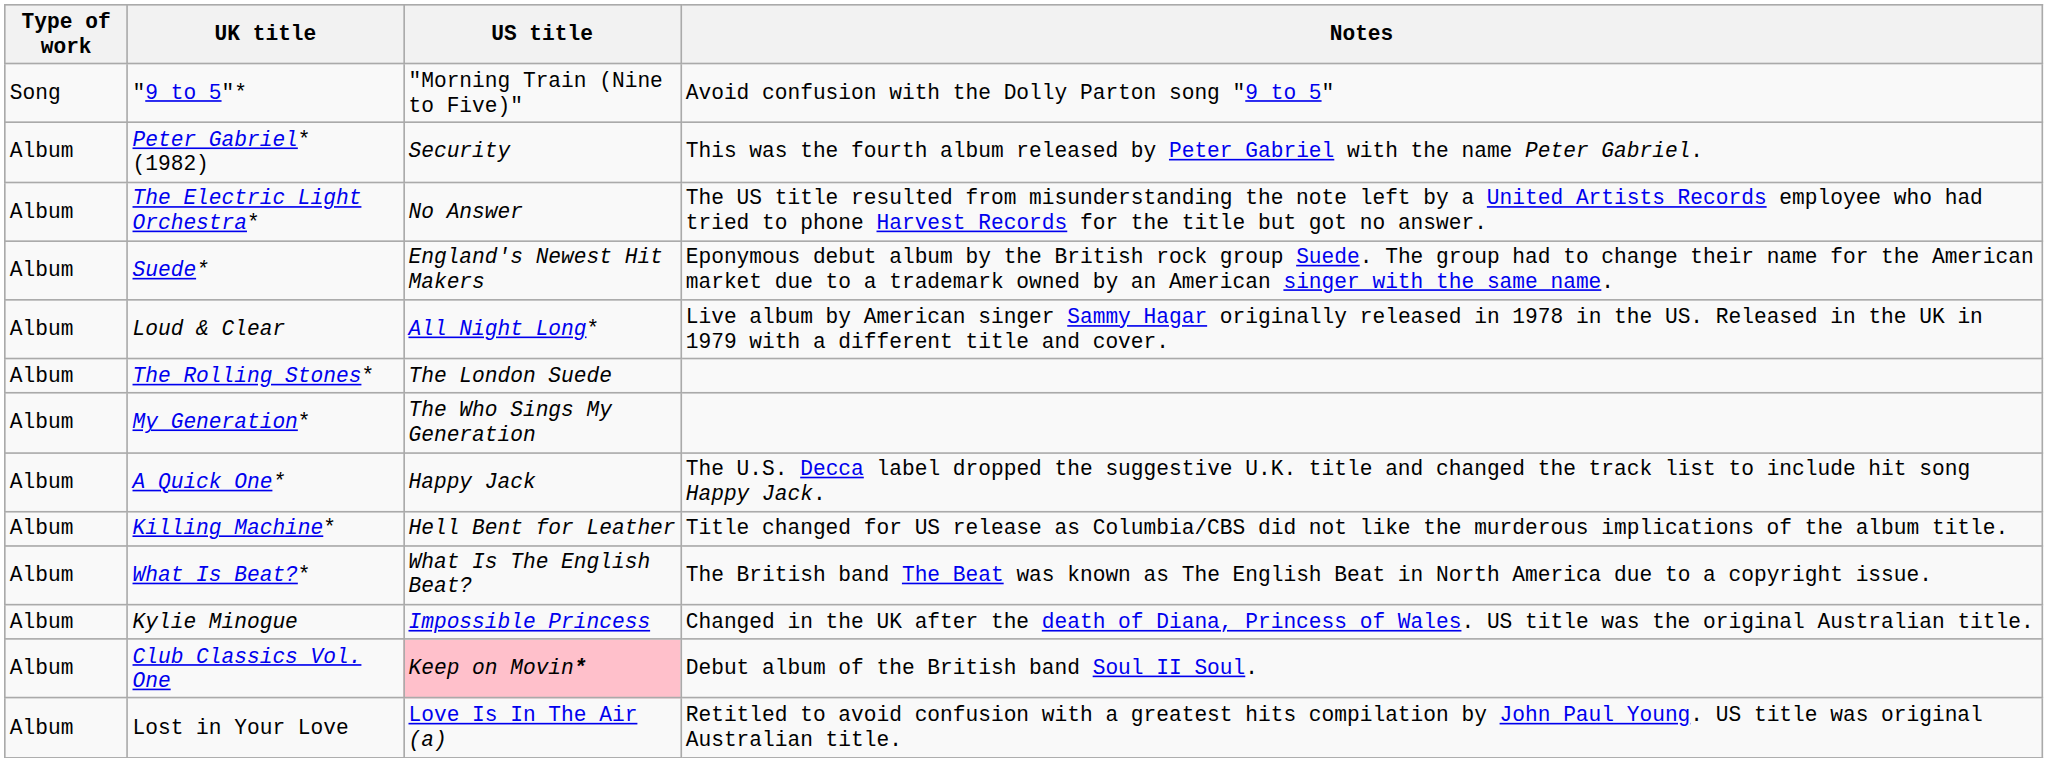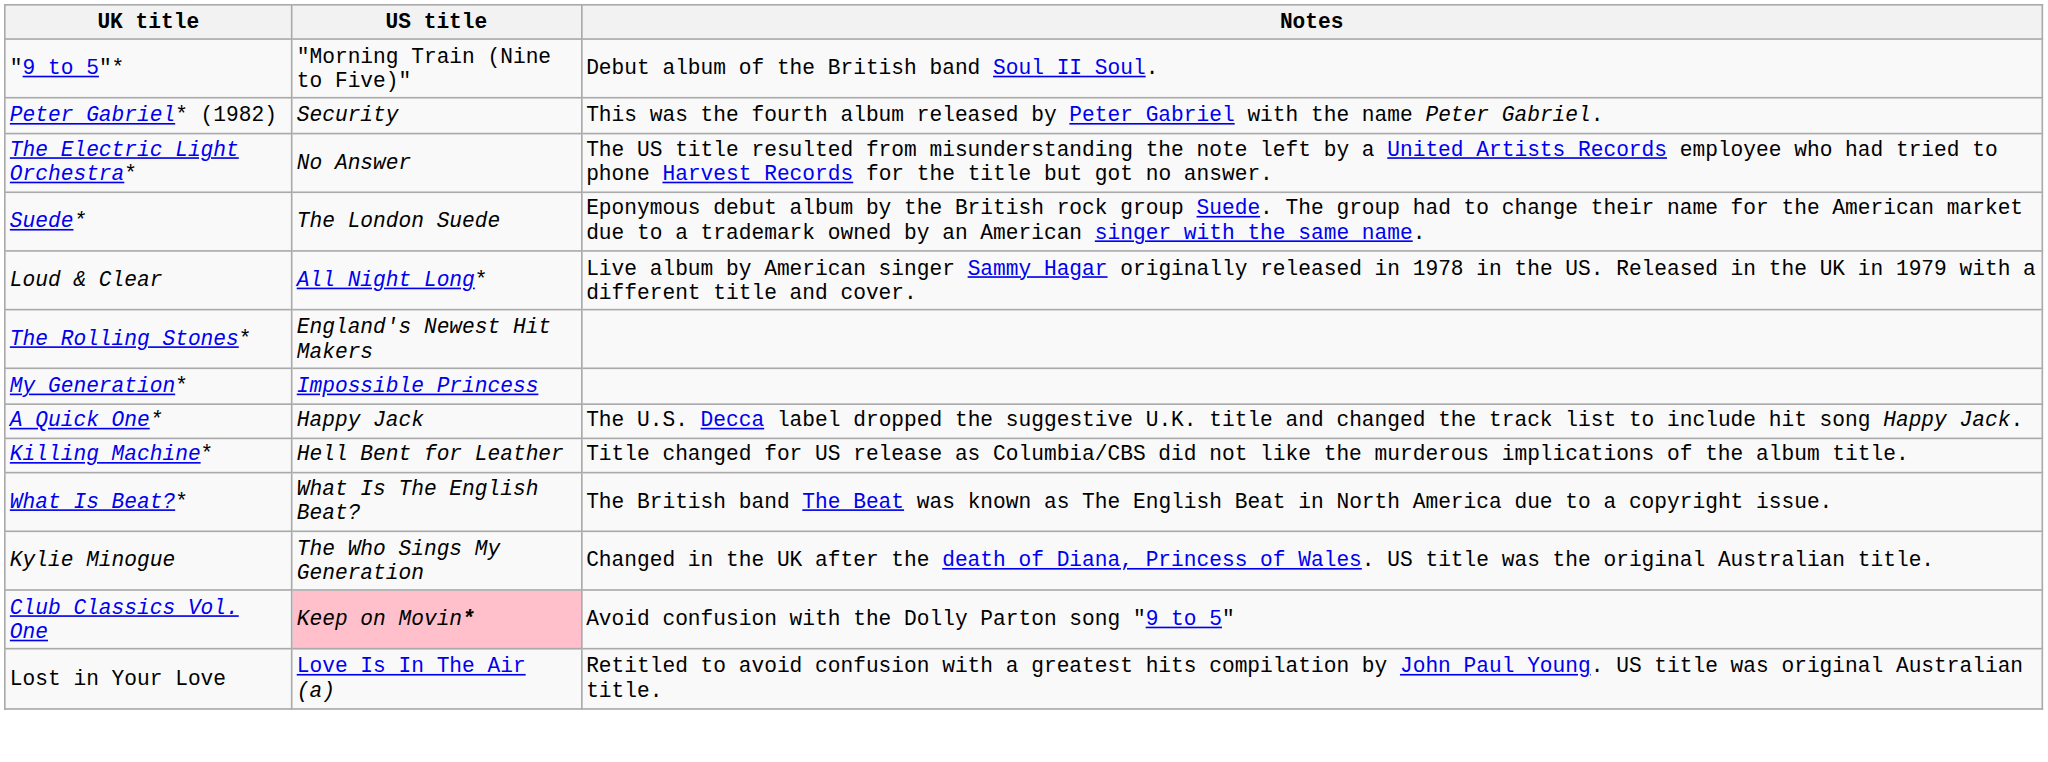 <table class="wikitable sortable">
 <tr>
-<th>Type of work</th>
 <th>UK title</th>
 <th>US title</th>
 <th>Notes</th>
 </tr>
 <tr>
-<td>Song</td>
 <td>"<a href='#'>9 to 5</a>"*</td>
 <td>"Morning Train (Nine to Five)"</td>
-<td>Avoid confusion with the Dolly Parton song "<a href='#'>9 to 5</a>"</td>
+<td>Debut album of the British band <a href='#'>Soul II Soul</a>.</td>
 </tr>
 <tr>
-<td>Album</td>
 <td><em><a href='#'>Peter Gabriel</a></em>* (1982)</td>
 <td><em>Security</em></td>
 <td>This was the fourth album released by <a href='#'>Peter Gabriel</a> with the name <em>Peter Gabriel</em>.</td>
 </tr>
 <tr>
-<td>Album</td>
 <td><em><a href='#'>The Electric Light Orchestra</a></em>*</td>
 <td><em>No Answer</em></td>
 <td>The US title resulted from misunderstanding the note left by a <a href='#'>United Artists Records</a> employee who had tried to phone <a href='#'>Harvest Records</a> for the title but got no answer.</td>
 </tr>
 <tr>
-<td>Album</td>
 <td><em><a href='#'>Suede</a>*</em></td>
-<td><em>England's Newest Hit Makers</em></td>
+<td><em>The London Suede</em></td>
 <td>Eponymous debut album by the British rock group <a href='#'>Suede</a>. The group had to change their name for the American market due to a trademark owned by an American <a href='#'>singer with the same name</a>.</td>
 </tr>
 <tr>
-<td>Album</td>
 <td><em>Loud & Clear</em></td>
 <td><em><a href='#'>All Night Long</a></em>*</td>
 <td>Live album by American singer <a href='#'>Sammy Hagar</a> originally released in 1978 in the US. Released in the UK in 1979 with a different title and cover.</td>
 </tr>
 <tr>
-<td>Album</td>
 <td><em><a href='#'>The Rolling Stones</a></em>*</td>
-<td><em>The London Suede</em></td>
+<td><em>England's Newest Hit Makers</em></td>
 <td></td>
 </tr>
 <tr>
-<td>Album</td>
 <td><em><a href='#'>My Generation</a></em>*</td>
-<td><em>The Who Sings My Generation</em></td>
+<td><em><a href='#'>Impossible Princess</a></em></td>
 <td></td>
 </tr>
 <tr>
-<td>Album</td>
 <td><em><a href='#'>A Quick One</a>*</em></td>
 <td><em>Happy Jack</em></td>
 <td>The U.S. <a href='#'>Decca</a> label dropped the suggestive U.K. title and changed the track list to include hit song <em>Happy Jack</em>.</td>
 </tr>
 <tr>
-<td>Album</td>
 <td><em><a href='#'>Killing Machine</a></em>*</td>
 <td><em>Hell Bent for Leather</em></td>
 <td>Title changed for US release as Columbia/CBS did not like the murderous implications of the album title.</td>
 </tr>
 <tr>
-<td>Album</td>
 <td><em><a href='#'>What Is Beat?</a></em>*</td>
 <td><em>What Is The English Beat?</em></td>
 <td>The British band <a href='#'>The Beat</a> was known as The English Beat in North America due to a copyright issue.</td>
 </tr>
 <tr>
-<td>Album</td>
 <td><em>Kylie Minogue</em></td>
-<td><em><a href='#'>Impossible Princess</a></em></td>
+<td><em>The Who Sings My Generation</em></td>
 <td>Changed in the UK after the <a href='#'>death of Diana, Princess of Wales</a>.  US title was the original Australian title.</td>
 </tr>
 <tr>
-<td>Album</td>
 <td><em><a href='#'>Club Classics Vol. One</a></em></td>
 <td style="background: pink;"><em>Keep on Movin<strong>*</td>
-<td>Debut album of the British band <a href='#'>Soul II Soul</a>.</td>
+<td>Avoid confusion with the Dolly Parton song "<a href='#'>9 to 5</a>"</td>
 </tr>
 <tr>
-<td>Album</td>
 <td></em>Lost in Your Love<em></td>
 <td></em><a href='#'>Love Is In The Air</a><em> (a)</td>
 <td>Retitled to avoid confusion with a greatest hits compilation by <a href='#'>John Paul Young</a>.  US title was original Australian title.</td>
 </tr>
 </table>
